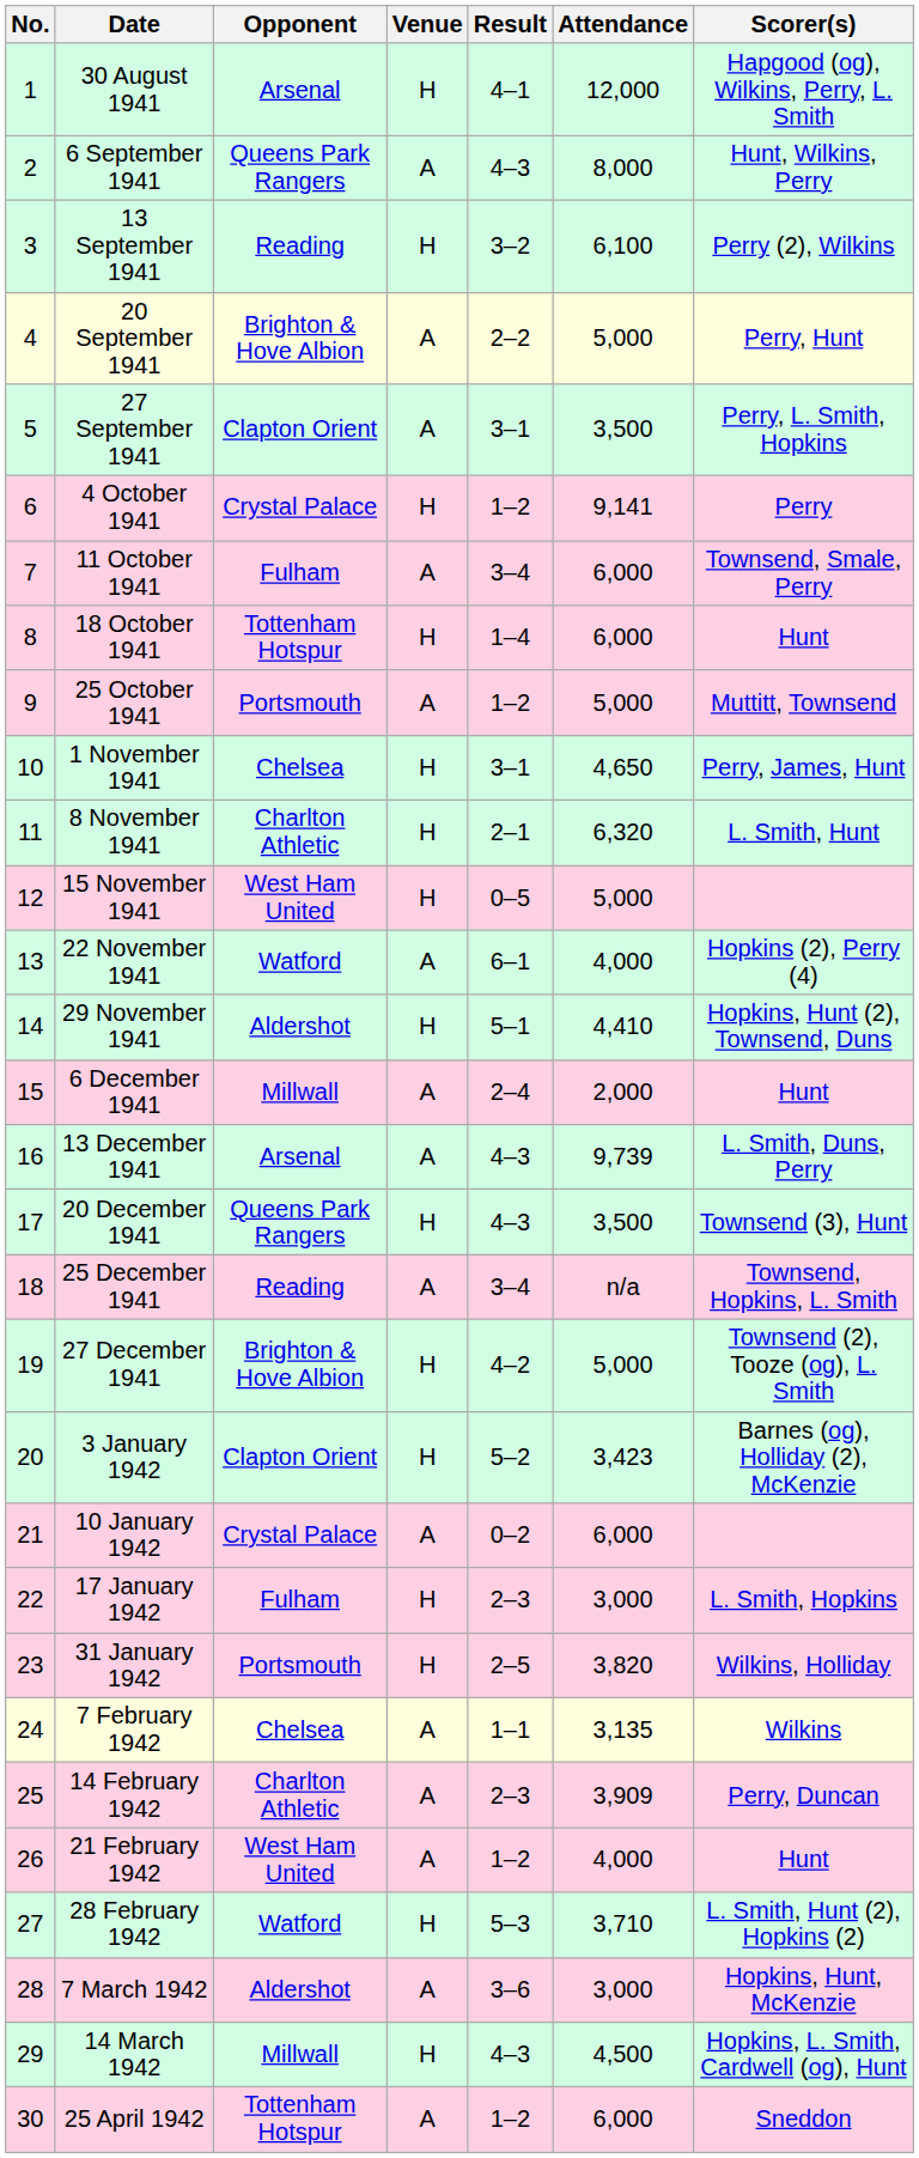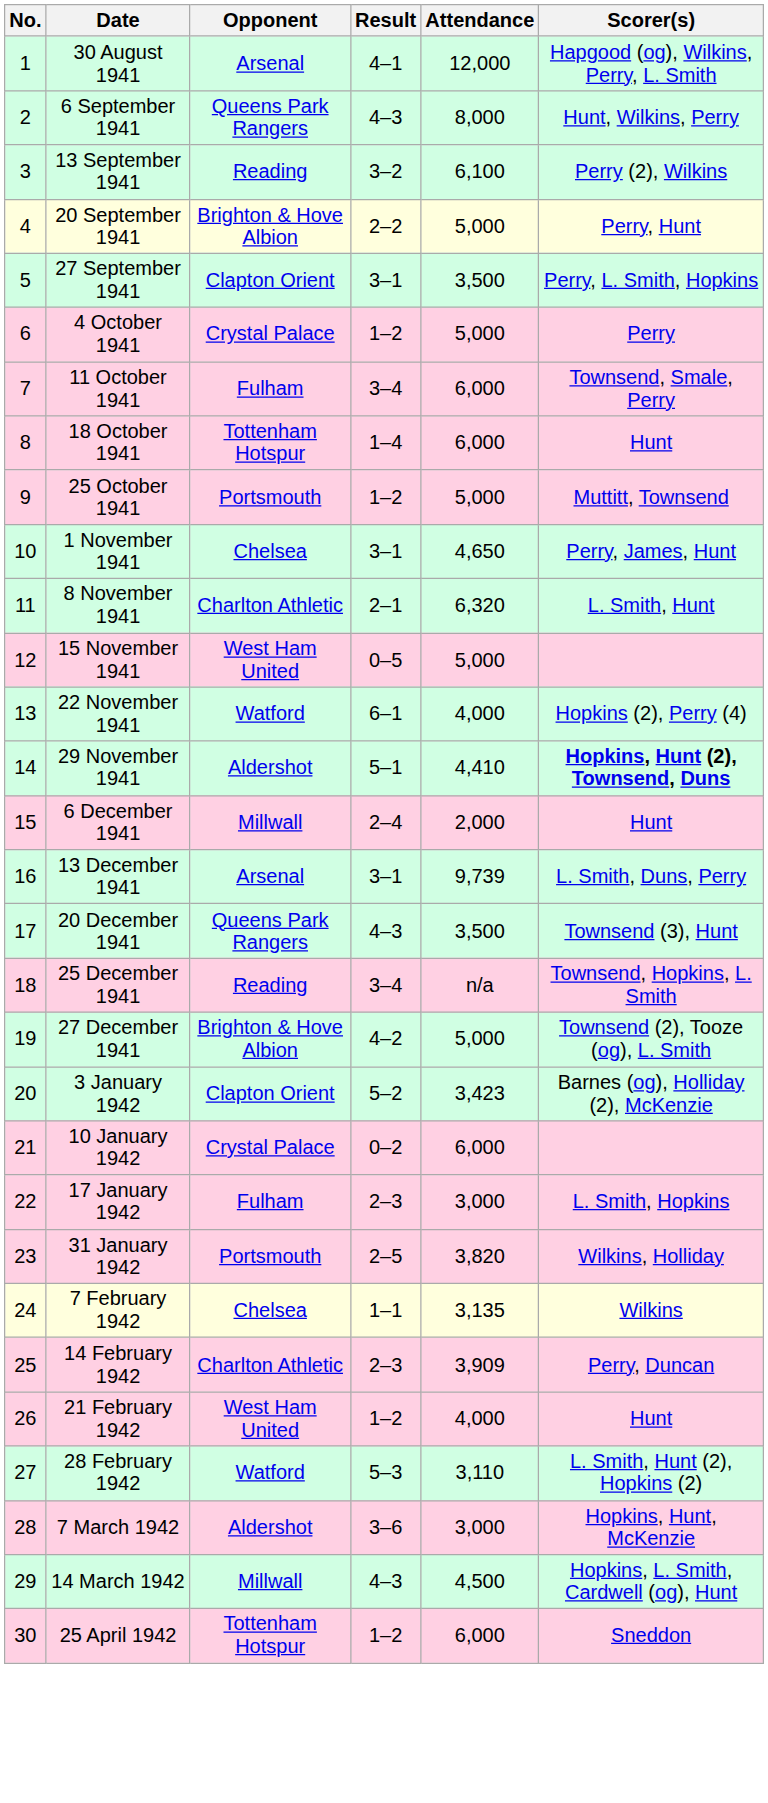 <table style="text-align:center;" class="wikitable sortable">
 <tr>
 <th>No.</th>
 <th>Date</th>
 <th>Opponent</th>
-<th>Venue</th>
 <th>Result</th>
 <th>Attendance</th>
 <th>Scorer(s)</th>
 </tr>
 <tr style="background:#d0ffe3;">
 <td>1</td>
 <td>30 August 1941</td>
 <td><a href='#'>Arsenal</a></td>
-<td>H</td>
 <td>4–1</td>
 <td>12,000</td>
 <td><a href='#'>Hapgood</a> (<a href='#'>og</a>), <a href='#'>Wilkins</a>, <a href='#'>Perry</a>, <a href='#'>L. Smith</a></td>
 </tr>
 <tr style="background:#d0ffe3;">
 <td>2</td>
 <td>6 September 1941</td>
 <td><a href='#'>Queens Park Rangers</a></td>
-<td>A</td>
 <td>4–3</td>
 <td>8,000</td>
 <td><a href='#'>Hunt</a>, <a href='#'>Wilkins</a>, <a href='#'>Perry</a></td>
 </tr>
 <tr style="background:#d0ffe3;">
 <td>3</td>
 <td>13 September 1941</td>
 <td><a href='#'>Reading</a></td>
-<td>H</td>
 <td>3–2</td>
 <td>6,100</td>
 <td><a href='#'>Perry</a> (2), <a href='#'>Wilkins</a></td>
 </tr>
 <tr style="background:#ffd;">
 <td>4</td>
 <td>20 September 1941</td>
 <td><a href='#'>Brighton & Hove Albion</a></td>
-<td>A</td>
 <td>2–2</td>
 <td>5,000</td>
 <td><a href='#'>Perry</a>, <a href='#'>Hunt</a></td>
 </tr>
 <tr style="background:#d0ffe3;">
 <td>5</td>
 <td>27 September 1941</td>
 <td><a href='#'>Clapton Orient</a></td>
-<td>A</td>
 <td>3–1</td>
 <td>3,500</td>
 <td><a href='#'>Perry</a>, <a href='#'>L. Smith</a>, <a href='#'>Hopkins</a></td>
 </tr>
 <tr style="background:#ffd0e3;">
 <td>6</td>
 <td>4 October 1941</td>
 <td><a href='#'>Crystal Palace</a></td>
-<td>H</td>
 <td>1–2</td>
-<td>9,141</td>
+<td>5,000</td>
 <td><a href='#'>Perry</a></td>
 </tr>
 <tr style="background:#ffd0e3;">
 <td>7</td>
 <td>11 October 1941</td>
 <td><a href='#'>Fulham</a></td>
-<td>A</td>
 <td>3–4</td>
 <td>6,000</td>
 <td><a href='#'>Townsend</a>, <a href='#'>Smale</a>, <a href='#'>Perry</a></td>
 </tr>
 <tr style="background:#ffd0e3;">
 <td>8</td>
 <td>18 October 1941</td>
 <td><a href='#'>Tottenham Hotspur</a></td>
-<td>H</td>
 <td>1–4</td>
 <td>6,000</td>
 <td><a href='#'>Hunt</a></td>
 </tr>
 <tr style="background:#ffd0e3;">
 <td>9</td>
 <td>25 October 1941</td>
 <td><a href='#'>Portsmouth</a></td>
-<td>A</td>
 <td>1–2</td>
 <td>5,000</td>
 <td><a href='#'>Muttitt</a>, <a href='#'>Townsend</a></td>
 </tr>
 <tr style="background:#d0ffe3;">
 <td>10</td>
 <td>1 November 1941</td>
 <td><a href='#'>Chelsea</a></td>
-<td>H</td>
 <td>3–1</td>
 <td>4,650</td>
 <td><a href='#'>Perry</a>, <a href='#'>James</a>, <a href='#'>Hunt</a></td>
 </tr>
 <tr style="background:#d0ffe3;">
 <td>11</td>
 <td>8 November 1941</td>
 <td><a href='#'>Charlton Athletic</a></td>
-<td>H</td>
 <td>2–1</td>
 <td>6,320</td>
 <td><a href='#'>L. Smith</a>, <a href='#'>Hunt</a></td>
 </tr>
 <tr style="background:#ffd0e3;">
 <td>12</td>
 <td>15 November 1941</td>
 <td><a href='#'>West Ham United</a></td>
-<td>H</td>
 <td>0–5</td>
 <td>5,000</td>
 <td></td>
 </tr>
 <tr style="background:#d0ffe3;">
 <td>13</td>
 <td>22 November 1941</td>
 <td><a href='#'>Watford</a></td>
-<td>A</td>
 <td>6–1</td>
 <td>4,000</td>
 <td><a href='#'>Hopkins</a> (2), <a href='#'>Perry</a> (4)</td>
 </tr>
 <tr style="background:#d0ffe3;">
 <td>14</td>
 <td>29 November 1941</td>
 <td><a href='#'>Aldershot</a></td>
-<td>H</td>
 <td>5–1</td>
 <td>4,410</td>
-<td><a href='#'>Hopkins</a>, <a href='#'>Hunt</a> (2), <a href='#'>Townsend</a>, <a href='#'>Duns</a></td>
+<td><strong><a href='#'>Hopkins</a>, <a href='#'>Hunt</a> (2), <a href='#'>Townsend</a>, <a href='#'>Duns</a></strong></td>
 </tr>
 <tr style="background:#ffd0e3;">
 <td>15</td>
 <td>6 December 1941</td>
 <td><a href='#'>Millwall</a></td>
-<td>A</td>
 <td>2–4</td>
 <td>2,000</td>
 <td><a href='#'>Hunt</a></td>
 </tr>
 <tr style="background:#d0ffe3;">
 <td>16</td>
 <td>13 December 1941</td>
 <td><a href='#'>Arsenal</a></td>
-<td>A</td>
-<td>4–3</td>
+<td>3–1</td>
 <td>9,739</td>
 <td><a href='#'>L. Smith</a>, <a href='#'>Duns</a>, <a href='#'>Perry</a></td>
 </tr>
 <tr style="background:#d0ffe3;">
 <td>17</td>
 <td>20 December 1941</td>
 <td><a href='#'>Queens Park Rangers</a></td>
-<td>H</td>
 <td>4–3</td>
 <td>3,500</td>
 <td><a href='#'>Townsend</a> (3), <a href='#'>Hunt</a></td>
 </tr>
 <tr style="background:#ffd0e3;">
 <td>18</td>
 <td>25 December 1941</td>
 <td><a href='#'>Reading</a></td>
-<td>A</td>
 <td>3–4</td>
 <td>n/a</td>
 <td><a href='#'>Townsend</a>, <a href='#'>Hopkins</a>, <a href='#'>L. Smith</a></td>
 </tr>
 <tr style="background:#d0ffe3;">
 <td>19</td>
 <td>27 December 1941</td>
 <td><a href='#'>Brighton & Hove Albion</a></td>
-<td>H</td>
 <td>4–2</td>
 <td>5,000</td>
 <td><a href='#'>Townsend</a> (2), Tooze (<a href='#'>og</a>), <a href='#'>L. Smith</a></td>
 </tr>
 <tr style="background:#d0ffe3;">
 <td>20</td>
 <td>3 January 1942</td>
 <td><a href='#'>Clapton Orient</a></td>
-<td>H</td>
 <td>5–2</td>
 <td>3,423</td>
 <td>Barnes (<a href='#'>og</a>), <a href='#'>Holliday</a> (2), <a href='#'>McKenzie</a></td>
 </tr>
 <tr style="background:#ffd0e3;">
 <td>21</td>
 <td>10 January 1942</td>
 <td><a href='#'>Crystal Palace</a></td>
-<td>A</td>
 <td>0–2</td>
 <td>6,000</td>
 <td></td>
 </tr>
 <tr style="background:#ffd0e3;">
 <td>22</td>
 <td>17 January 1942</td>
 <td><a href='#'>Fulham</a></td>
-<td>H</td>
 <td>2–3</td>
 <td>3,000</td>
 <td><a href='#'>L. Smith</a>, <a href='#'>Hopkins</a></td>
 </tr>
 <tr style="background:#ffd0e3;">
 <td>23</td>
 <td>31 January 1942</td>
 <td><a href='#'>Portsmouth</a></td>
-<td>H</td>
 <td>2–5</td>
 <td>3,820</td>
 <td><a href='#'>Wilkins</a>, <a href='#'>Holliday</a></td>
 </tr>
 <tr style="background:#ffd;">
 <td>24</td>
 <td>7 February 1942</td>
 <td><a href='#'>Chelsea</a></td>
-<td>A</td>
 <td>1–1</td>
 <td>3,135</td>
 <td><a href='#'>Wilkins</a></td>
 </tr>
 <tr style="background:#ffd0e3;">
 <td>25</td>
 <td>14 February 1942</td>
 <td><a href='#'>Charlton Athletic</a></td>
-<td>A</td>
 <td>2–3</td>
 <td>3,909</td>
 <td><a href='#'>Perry</a>, <a href='#'>Duncan</a></td>
 </tr>
 <tr style="background:#ffd0e3;">
 <td>26</td>
 <td>21 February 1942</td>
 <td><a href='#'>West Ham United</a></td>
-<td>A</td>
 <td>1–2</td>
 <td>4,000</td>
 <td><a href='#'>Hunt</a></td>
 </tr>
 <tr style="background:#d0ffe3;">
 <td>27</td>
 <td>28 February 1942</td>
 <td><a href='#'>Watford</a></td>
-<td>H</td>
 <td>5–3</td>
-<td>3,710</td>
+<td>3,110</td>
 <td><a href='#'>L. Smith</a>, <a href='#'>Hunt</a> (2), <a href='#'>Hopkins</a> (2)</td>
 </tr>
 <tr style="background:#ffd0e3;">
 <td>28</td>
 <td>7 March 1942</td>
 <td><a href='#'>Aldershot</a></td>
-<td>A</td>
 <td>3–6</td>
 <td>3,000</td>
 <td><a href='#'>Hopkins</a>, <a href='#'>Hunt</a>, <a href='#'>McKenzie</a></td>
 </tr>
 <tr style="background:#d0ffe3;">
 <td>29</td>
 <td>14 March 1942</td>
 <td><a href='#'>Millwall</a></td>
-<td>H</td>
 <td>4–3</td>
 <td>4,500</td>
 <td><a href='#'>Hopkins</a>, <a href='#'>L. Smith</a>, <a href='#'>Cardwell</a> (<a href='#'>og</a>), <a href='#'>Hunt</a></td>
 </tr>
 <tr style="background:#ffd0e3;">
 <td>30</td>
 <td>25 April 1942</td>
 <td><a href='#'>Tottenham Hotspur</a></td>
-<td>A</td>
 <td>1–2</td>
 <td>6,000</td>
 <td><a href='#'>Sneddon</a></td>
 </tr>
 </table>
